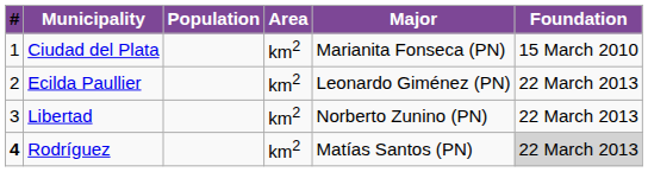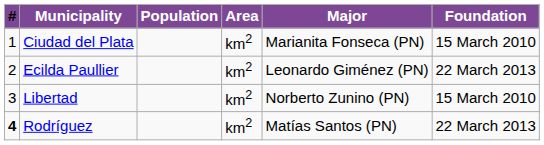 <table class="wikitable sortable defaultleft col1center col3right col4right">
 <tr>
 <th style="background-color:#7d4796" scope=col>#</th>
 <th style="color:white;background-color:#7d4796;text-align:center">Municipality</th>
 <th style="color:white;background-color:#7d4796;text-align:center">Population</th>
 <th style="color:white;background-color:#7d4796;text-align:center">Area</th>
 <th style="color:white;background-color:#7d4796;text-align:center">Major </th>
 <th style="color:white;background-color:#7d4796;text-align:center">Foundation</th>
 </tr>
 <tr>
 <td>1</td>
 <td><a href='#'>Ciudad del Plata</a></td>
 <td></td>
 <td> km<sup>2</sup></td>
 <td>Marianita Fonseca (PN)</td>
 <td>15 March 2010</td>
 </tr>
 <tr>
 <td>2</td>
 <td><a href='#'>Ecilda Paullier</a></td>
 <td></td>
 <td> km<sup>2</sup></td>
 <td>Leonardo Giménez (PN)</td>
 <td>22 March 2013</td>
 </tr>
 <tr>
 <td>3</td>
 <td><a href='#'>Libertad</a></td>
 <td></td>
 <td> km<sup>2</sup></td>
 <td>Norberto Zunino (PN)</td>
-<td>22 March 2013</td>
+<td>15 March 2010</td>
 </tr>
 <tr>
 <td><strong>4</strong></td>
 <td><a href='#'>Rodríguez</a></td>
 <td></td>
 <td> km<sup>2</sup></td>
 <td>Matías Santos (PN)</td>
-<td style="background: lightgrey;">22 March 2013</td>
+<td>22 March 2013</td>
 </tr>
 </table>
